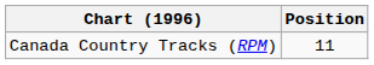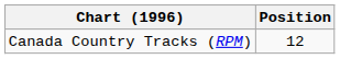 <table class="wikitable sortable">
 <tr>
 <th scope="col">Chart (1996)</th>
 <th scope="col">Position</th>
 </tr>
 <tr>
 <td>Canada Country Tracks (<em><a href='#'>RPM</a></em>)</td>
-<td align="center">11</td>
+<td align="center">12</td>
 </tr>
 </table>
